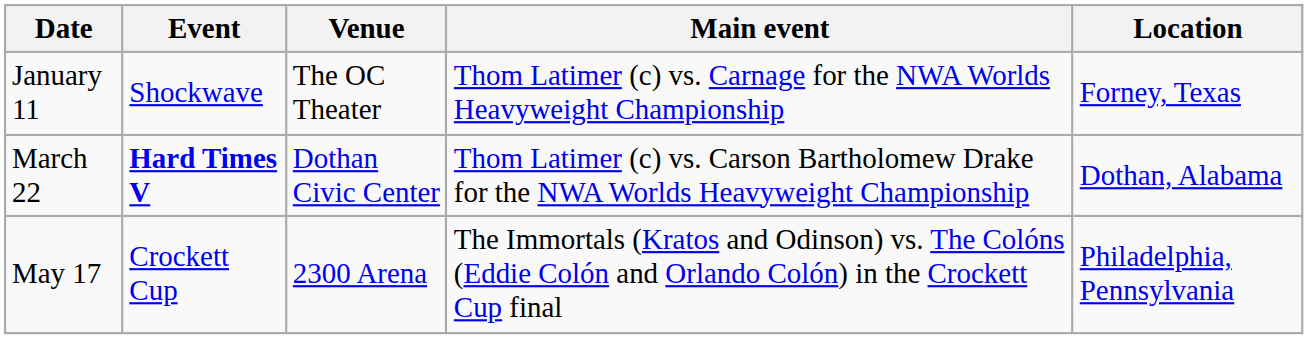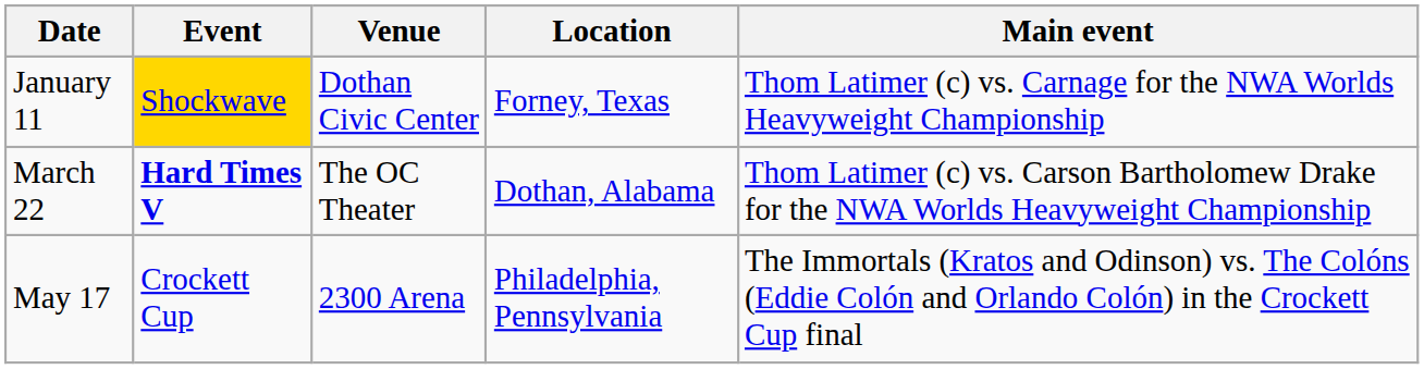 <table class="sortable wikitable succession-box" style="font-size:85%;">
 <tr>
 <th>Date</th>
 <th>Event</th>
 <th>Venue</th>
+<th>Location</th>
 <th>Main event</th>
-<th>Location</th>
 </tr>
 <tr>
 <td>January 11</td>
-<td><a href='#'>Shockwave</a></td>
-<td>The OC Theater</td>
+<td style="background: gold;"><a href='#'>Shockwave</a></td>
+<td><a href='#'>Dothan Civic Center</a></td>
+<td><a href='#'>Forney, Texas</a></td>
 <td><a href='#'>Thom Latimer</a> (c) vs. <a href='#'>Carnage</a> for the <a href='#'>NWA Worlds Heavyweight Championship</a></td>
-<td><a href='#'>Forney, Texas</a></td>
 </tr>
 <tr>
 <td>March 22</td>
 <td><strong><a href='#'>Hard Times V</a></strong></td>
-<td><a href='#'>Dothan Civic Center</a></td>
+<td>The OC Theater</td>
+<td><a href='#'>Dothan, Alabama</a></td>
 <td><a href='#'>Thom Latimer</a> (c) vs. Carson Bartholomew Drake for the <a href='#'>NWA Worlds Heavyweight Championship</a></td>
-<td><a href='#'>Dothan, Alabama</a></td>
 </tr>
 <tr>
 <td>May 17</td>
 <td><a href='#'>Crockett Cup</a></td>
 <td><a href='#'>2300 Arena</a></td>
+<td><a href='#'>Philadelphia, Pennsylvania</a></td>
 <td>The Immortals (<a href='#'>Kratos</a> and Odinson) vs. <a href='#'>The Colóns</a> (<a href='#'>Eddie Colón</a> and <a href='#'>Orlando Colón</a>) in the <a href='#'>Crockett Cup</a> final</td>
-<td><a href='#'>Philadelphia, Pennsylvania</a></td>
 </tr>
 </table>
